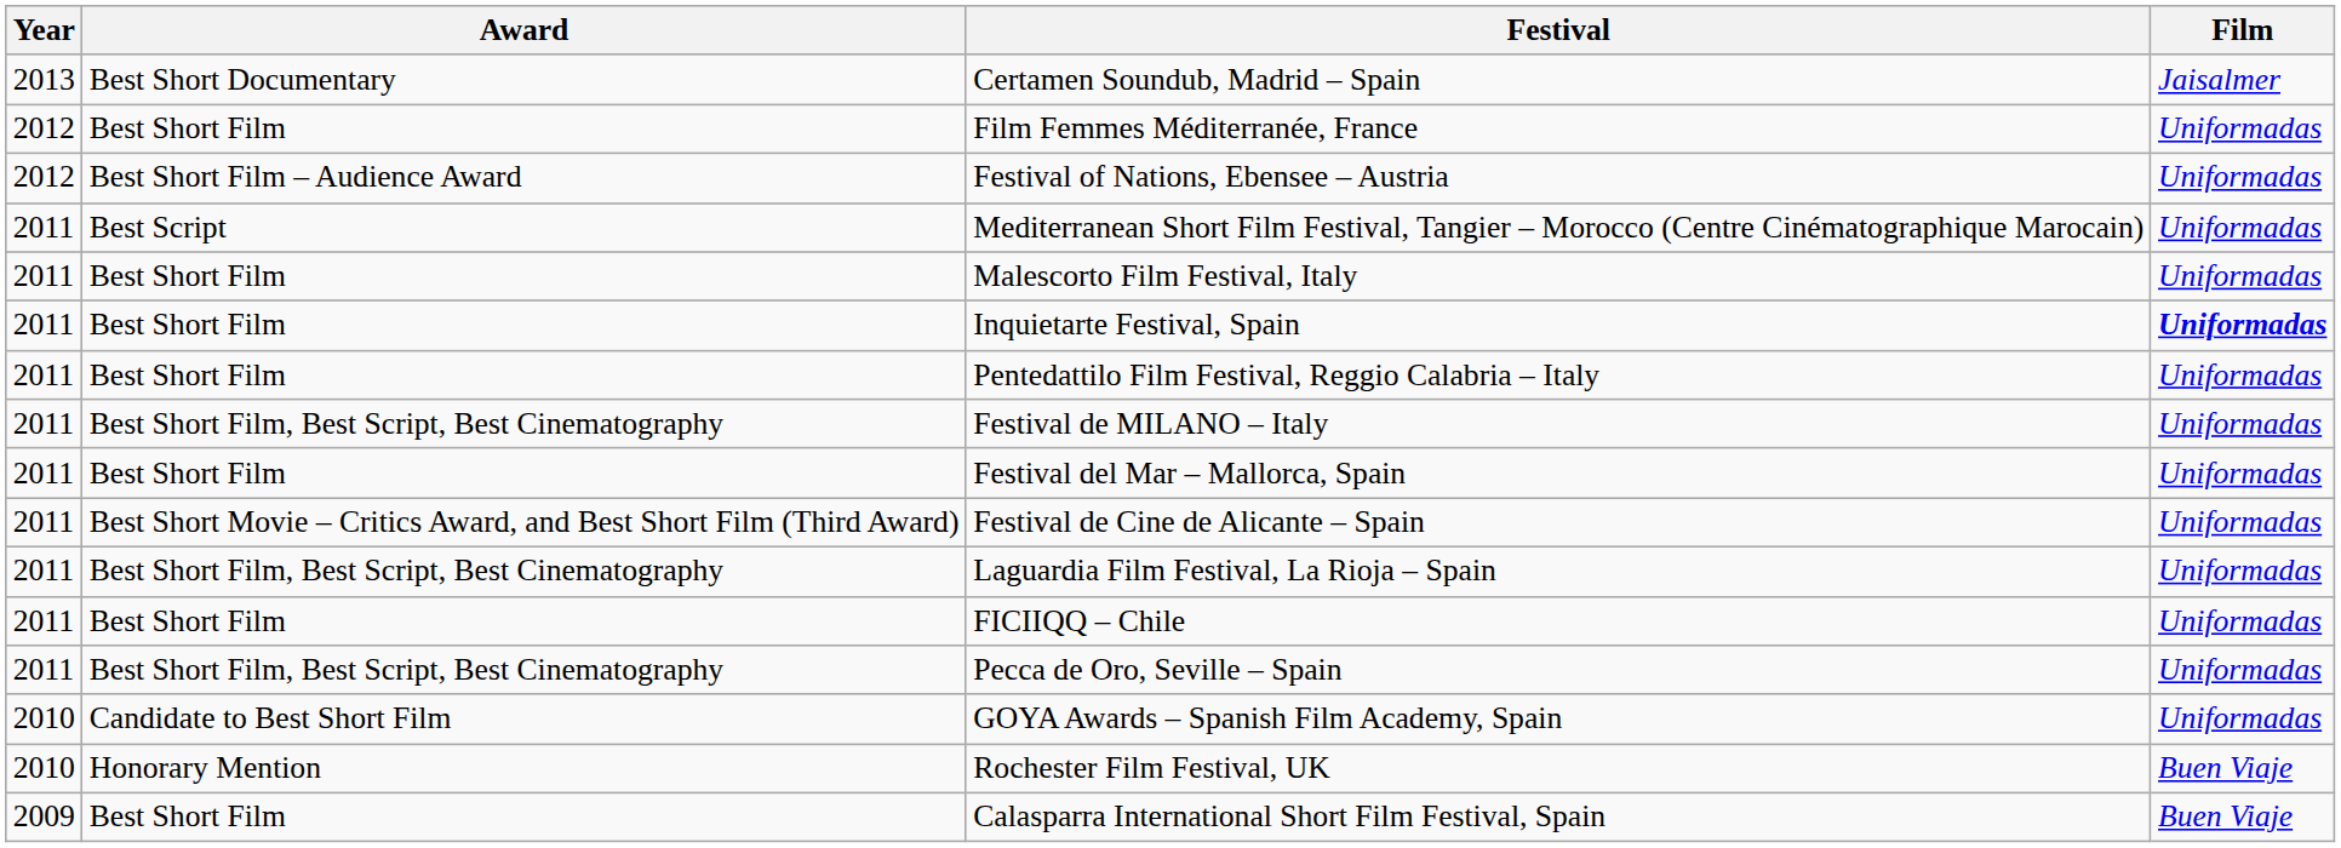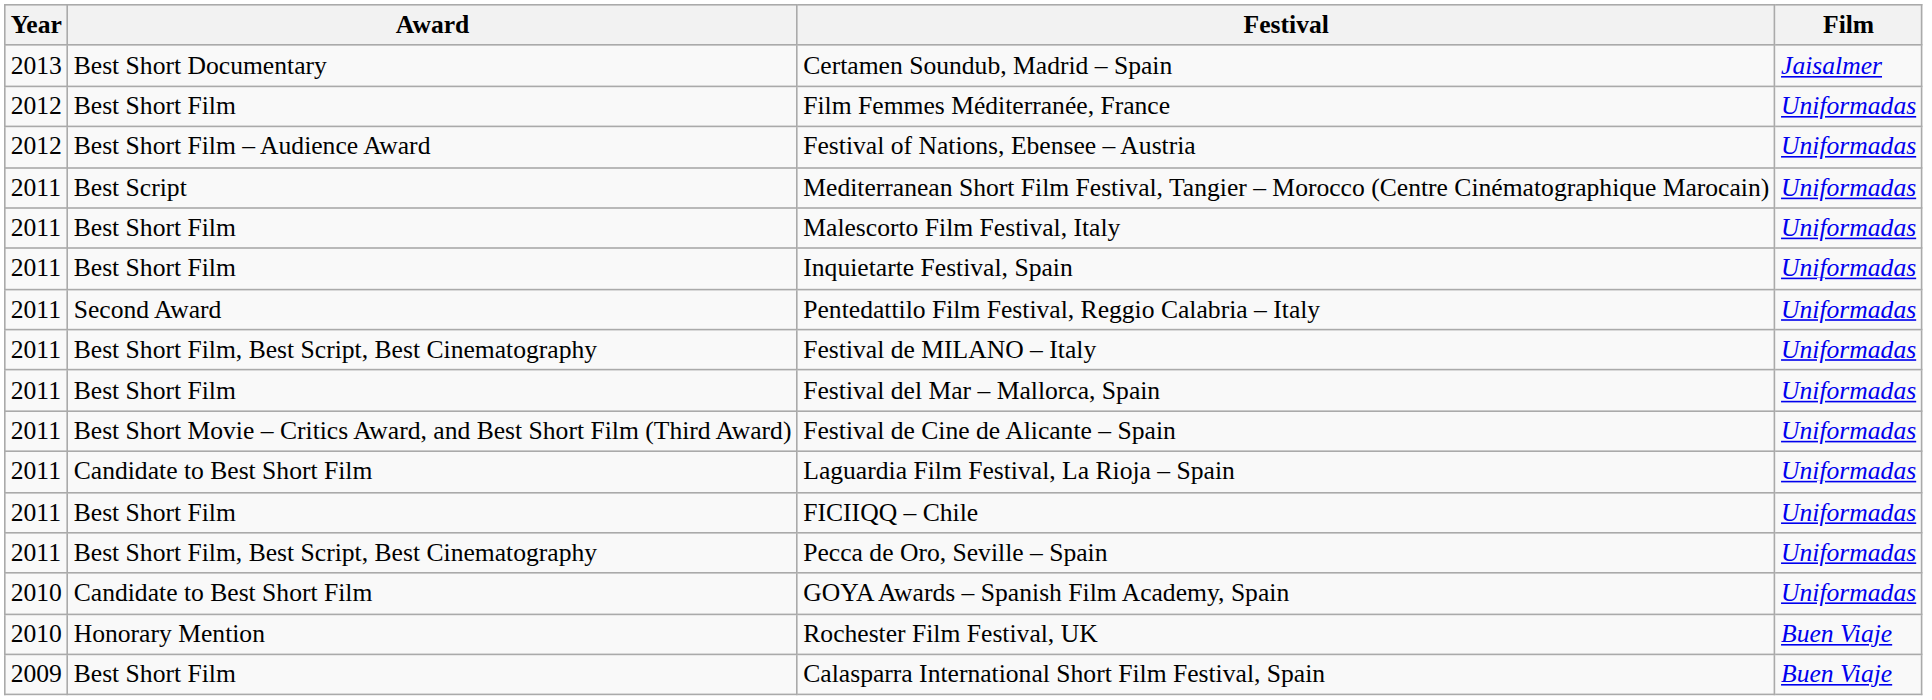 <table class="wikitable">
 <tr>
 <th>Year</th>
 <th>Award</th>
 <th>Festival</th>
 <th>Film</th>
 </tr>
 <tr>
 <td>2013</td>
 <td>Best Short Documentary</td>
 <td>Certamen Soundub, Madrid – Spain</td>
 <td><em><a href='#'>Jaisalmer</a></em></td>
 </tr>
 <tr>
 <td>2012</td>
 <td>Best Short Film</td>
 <td>Film Femmes Méditerranée, France</td>
 <td><em><a href='#'>Uniformadas</a></em></td>
 </tr>
 <tr>
 <td>2012</td>
 <td>Best Short Film  – Audience Award</td>
 <td>Festival of Nations, Ebensee – Austria</td>
 <td><em><a href='#'>Uniformadas</a></em></td>
 </tr>
 <tr>
 <td>2011</td>
 <td>Best Script</td>
 <td>Mediterranean Short Film Festival, Tangier – Morocco (Centre Cinématographique Marocain)</td>
 <td><em><a href='#'>Uniformadas</a></em></td>
 </tr>
 <tr>
 <td>2011</td>
 <td>Best Short Film</td>
 <td>Malescorto Film Festival, Italy</td>
 <td><em><a href='#'>Uniformadas</a></em></td>
 </tr>
 <tr>
 <td>2011</td>
 <td>Best Short Film</td>
 <td>Inquietarte Festival, Spain</td>
-<td><strong><em><a href='#'>Uniformadas</a></em></strong></td>
+<td><em><a href='#'>Uniformadas</a></em></td>
 </tr>
 <tr>
 <td>2011</td>
-<td>Best Short Film</td>
+<td>Second Award</td>
 <td>Pentedattilo Film Festival, Reggio Calabria – Italy</td>
 <td><em><a href='#'>Uniformadas</a></em></td>
 </tr>
 <tr>
 <td>2011</td>
 <td>Best Short Film, Best Script, Best Cinematography</td>
 <td>Festival de MILANO – Italy</td>
 <td><em><a href='#'>Uniformadas</a></em></td>
 </tr>
 <tr>
 <td>2011</td>
 <td>Best Short Film</td>
 <td>Festival del Mar – Mallorca, Spain</td>
 <td><em><a href='#'>Uniformadas</a></em></td>
 </tr>
 <tr>
 <td>2011</td>
 <td>Best Short Movie – Critics Award, and Best Short Film (Third Award)</td>
 <td>Festival de Cine de Alicante – Spain</td>
 <td><em><a href='#'>Uniformadas</a></em></td>
 </tr>
 <tr>
 <td>2011</td>
-<td>Best Short Film, Best Script, Best Cinematography</td>
+<td>Candidate to Best Short Film</td>
 <td>Laguardia Film Festival, La Rioja – Spain</td>
 <td><em><a href='#'>Uniformadas</a></em></td>
 </tr>
 <tr>
 <td>2011</td>
 <td>Best Short Film</td>
 <td>FICIIQQ – Chile</td>
 <td><em><a href='#'>Uniformadas</a></em></td>
 </tr>
 <tr>
 <td>2011</td>
 <td>Best Short Film, Best Script, Best Cinematography</td>
 <td>Pecca de Oro, Seville – Spain</td>
 <td><em><a href='#'>Uniformadas</a></em></td>
 </tr>
 <tr>
 <td>2010</td>
 <td>Candidate to Best Short Film</td>
 <td>GOYA Awards – Spanish Film Academy, Spain</td>
 <td><em><a href='#'>Uniformadas</a></em></td>
 </tr>
 <tr>
 <td>2010</td>
 <td>Honorary Mention</td>
 <td>Rochester Film Festival, UK</td>
 <td><em><a href='#'>Buen Viaje</a></em></td>
 </tr>
 <tr>
 <td>2009</td>
 <td>Best Short Film</td>
 <td>Calasparra International Short Film Festival, Spain</td>
 <td><em><a href='#'>Buen Viaje</a></em></td>
 </tr>
 </table>
